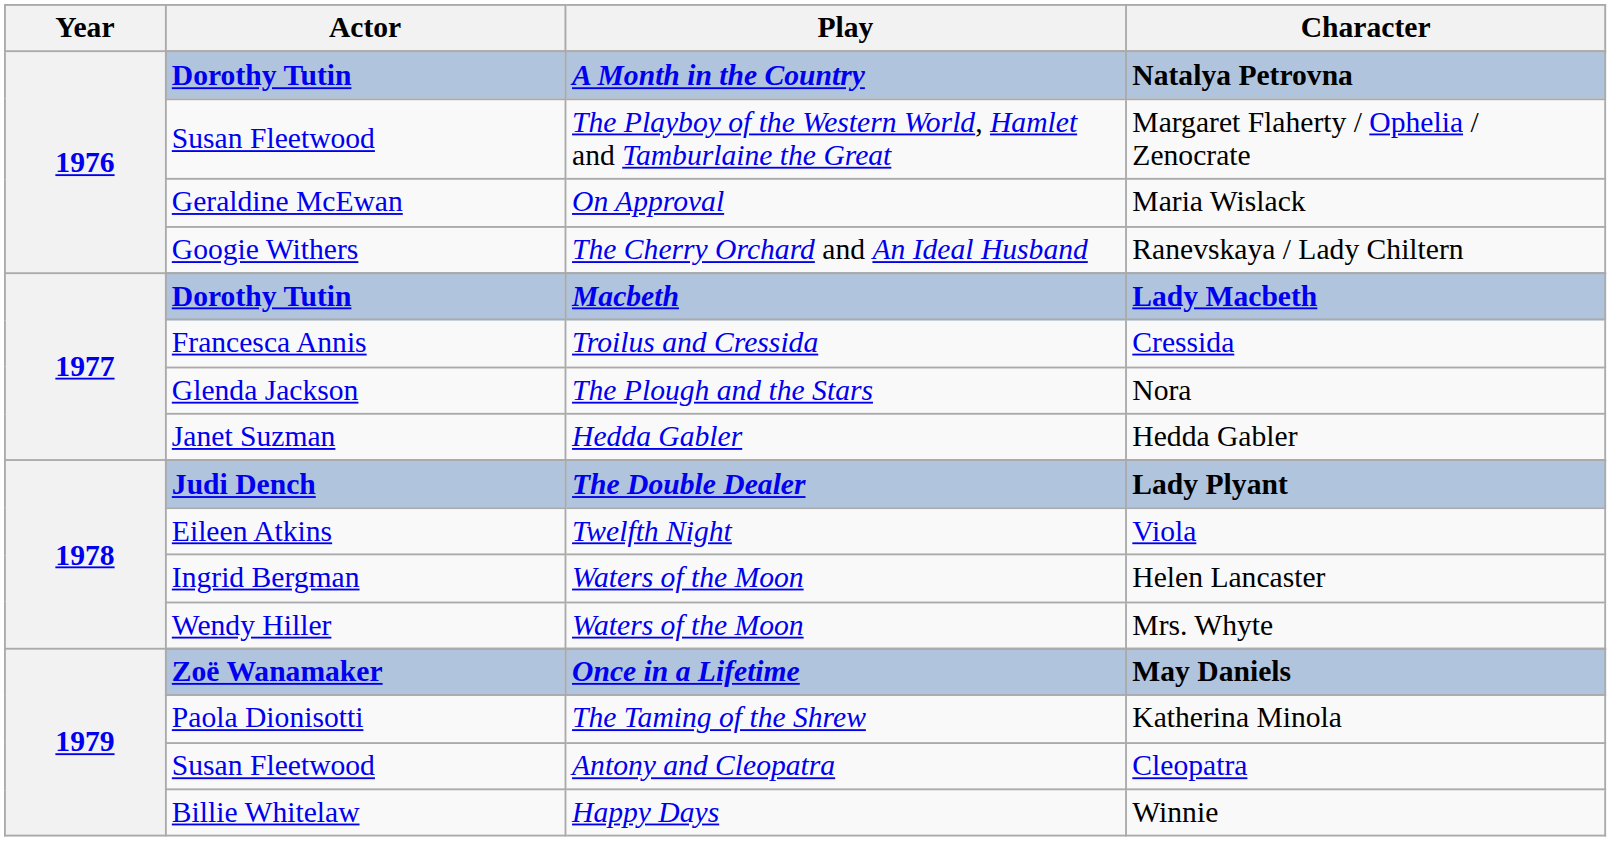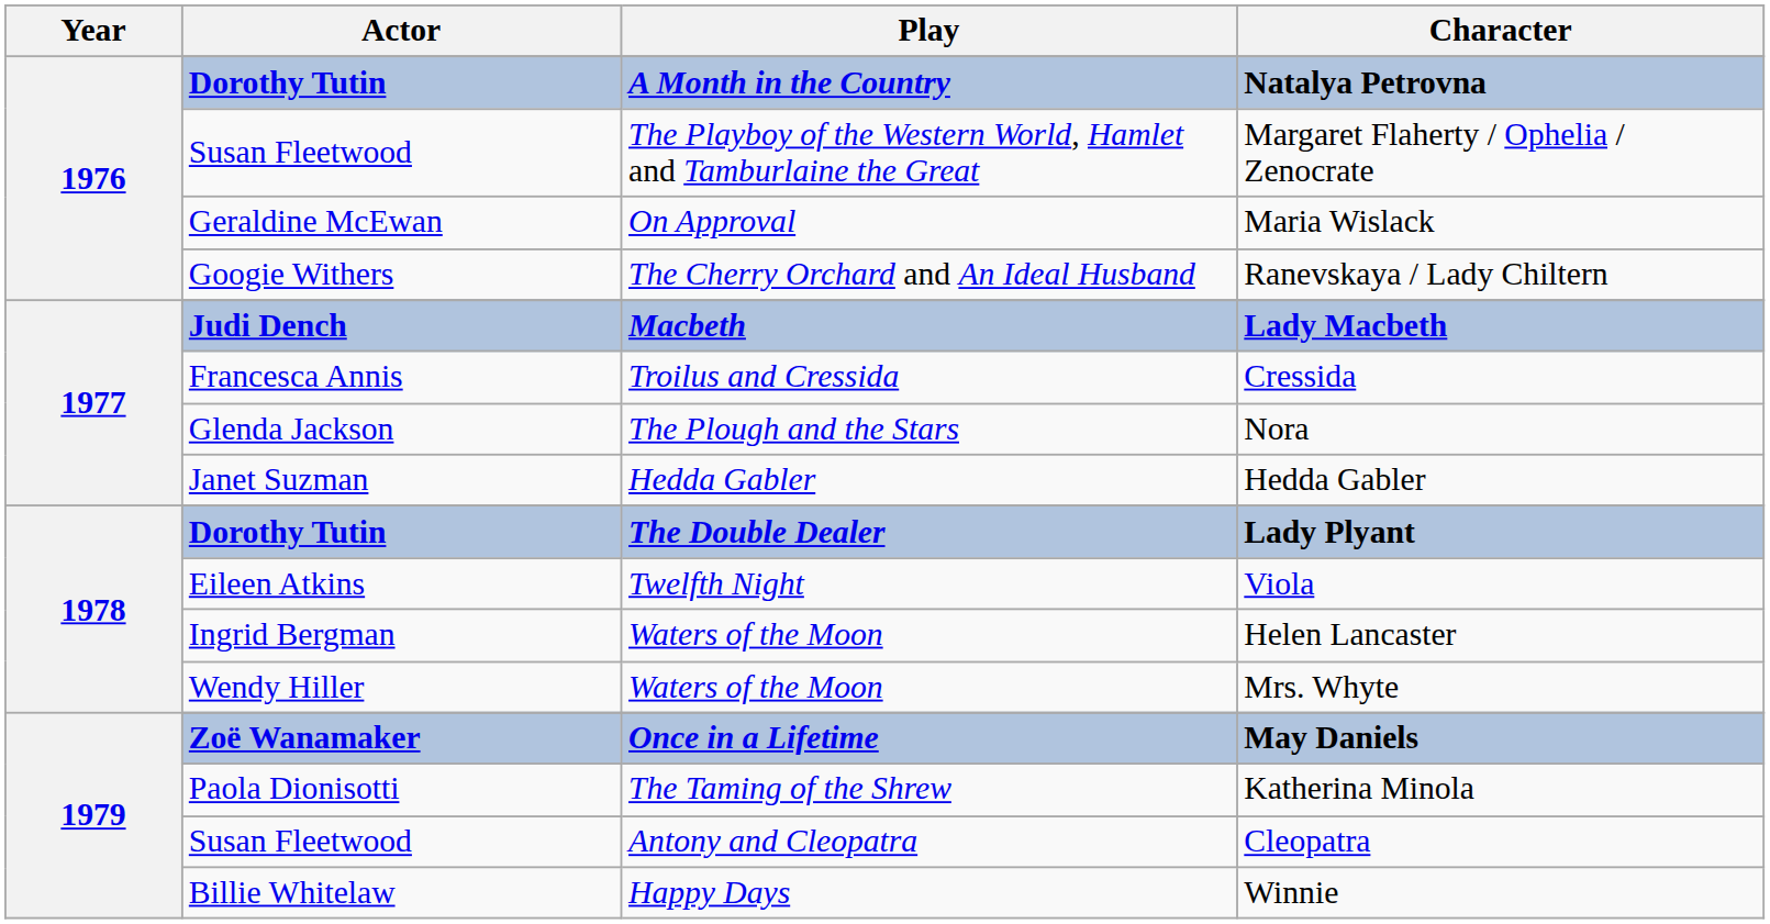 <table class="wikitable" style="width:98%;">
 <tr style="background:#bebebe;">
 <th style="width:10%;">Year</th>
 <th style="width:25%;">Actor</th>
 <th style="width:35%;">Play</th>
 <th style="width:30%;">Character</th>
 </tr>
 <tr>
 <th rowspan="5" align="center"><a href='#'>1976</a></th>
 </tr>
 <tr style="background:#B0C4DE">
 <td><strong><a href='#'>Dorothy Tutin</a></strong></td>
 <td><strong><em><a href='#'>A Month in the Country</a></em></strong></td>
 <td><strong>Natalya Petrovna</strong></td>
 </tr>
 <tr>
 <td><a href='#'>Susan Fleetwood</a></td>
 <td><em><a href='#'>The Playboy of the Western World</a></em>, <em><a href='#'>Hamlet</a></em> and <em><a href='#'>Tamburlaine the Great</a></em></td>
 <td>Margaret Flaherty / <a href='#'>Ophelia</a> / Zenocrate</td>
 </tr>
 <tr>
 <td><a href='#'>Geraldine McEwan</a></td>
 <td><em><a href='#'>On Approval</a></em></td>
 <td>Maria Wislack</td>
 </tr>
 <tr>
 <td><a href='#'>Googie Withers</a></td>
 <td><em><a href='#'>The Cherry Orchard</a></em> and <em><a href='#'>An Ideal Husband</a></em></td>
 <td>Ranevskaya / Lady Chiltern</td>
 </tr>
 <tr>
 <th rowspan="5" align="center"><a href='#'>1977</a></th>
 </tr>
 <tr style="background:#B0C4DE">
-<td><strong><a href='#'>Dorothy Tutin</a></strong></td>
+<td><strong><a href='#'>Judi Dench</a></strong></td>
 <td><strong><em><a href='#'>Macbeth</a></em></strong></td>
 <td><strong><a href='#'>Lady Macbeth</a></strong></td>
 </tr>
 <tr>
 <td><a href='#'>Francesca Annis</a></td>
 <td><em><a href='#'>Troilus and Cressida</a></em></td>
 <td><a href='#'>Cressida</a></td>
 </tr>
 <tr>
 <td><a href='#'>Glenda Jackson</a></td>
 <td><em><a href='#'>The Plough and the Stars</a></em></td>
 <td>Nora</td>
 </tr>
 <tr>
 <td><a href='#'>Janet Suzman</a></td>
 <td><em><a href='#'>Hedda Gabler</a></em></td>
 <td>Hedda Gabler</td>
 </tr>
 <tr>
 <th rowspan="5" align="center"><a href='#'>1978</a></th>
 </tr>
 <tr style="background:#B0C4DE">
-<td><strong><a href='#'>Judi Dench</a></strong></td>
+<td><strong><a href='#'>Dorothy Tutin</a></strong></td>
 <td><strong><em><a href='#'>The Double Dealer</a></em></strong></td>
 <td><strong>Lady Plyant</strong></td>
 </tr>
 <tr>
 <td><a href='#'>Eileen Atkins</a></td>
 <td><em><a href='#'>Twelfth Night</a></em></td>
 <td><a href='#'>Viola</a></td>
 </tr>
 <tr>
 <td><a href='#'>Ingrid Bergman</a></td>
 <td><em><a href='#'>Waters of the Moon</a></em></td>
 <td>Helen Lancaster</td>
 </tr>
 <tr>
 <td><a href='#'>Wendy Hiller</a></td>
 <td><em><a href='#'>Waters of the Moon</a></em></td>
 <td>Mrs. Whyte</td>
 </tr>
 <tr>
 <th rowspan="5" align="center"><a href='#'>1979</a></th>
 </tr>
 <tr style="background:#B0C4DE">
 <td><strong><a href='#'>Zoë Wanamaker</a></strong></td>
 <td><strong><em><a href='#'>Once in a Lifetime</a></em></strong></td>
 <td><strong>May Daniels</strong></td>
 </tr>
 <tr>
 <td><a href='#'>Paola Dionisotti</a></td>
 <td><em><a href='#'>The Taming of the Shrew</a></em></td>
 <td>Katherina Minola</td>
 </tr>
 <tr>
 <td><a href='#'>Susan Fleetwood</a></td>
 <td><em><a href='#'>Antony and Cleopatra</a></em></td>
 <td><a href='#'>Cleopatra</a></td>
 </tr>
 <tr>
 <td><a href='#'>Billie Whitelaw</a></td>
 <td><em><a href='#'>Happy Days</a></em></td>
 <td>Winnie</td>
 </tr>
 </table>
